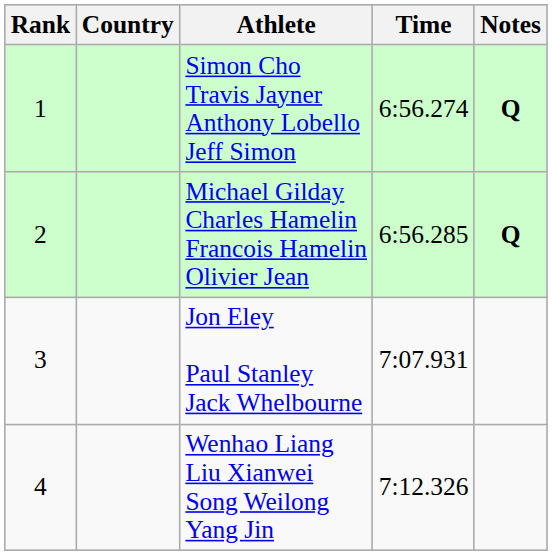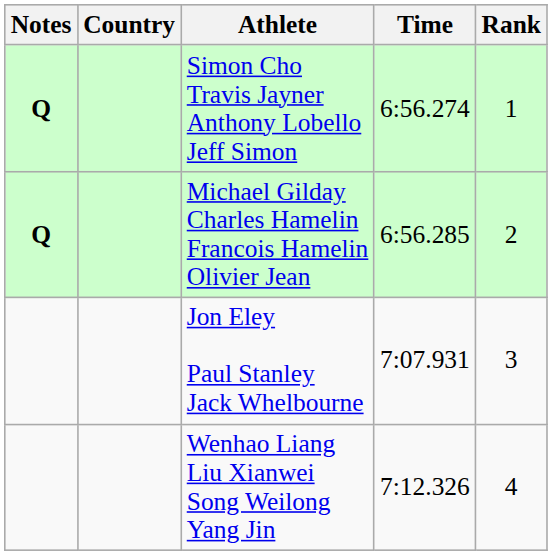 <table class="wikitable sortable" style="text-align:center">
 <tr>
-<th>Rank</th>
+<th>Notes</th>
 <th>Country</th>
 <th>Athlete</th>
 <th>Time</th>
-<th>Notes</th>
+<th>Rank</th>
 </tr>
 <tr bgcolor="#ccffcc">
-<td>1</td>
+<td><strong>Q</strong></td>
 <td align=left></td>
 <td align=left><a href='#'>Simon Cho</a> <br> <a href='#'>Travis Jayner</a> <br> <a href='#'>Anthony Lobello</a> <br> <a href='#'>Jeff Simon</a></td>
 <td>6:56.274</td>
-<td><strong>Q</strong></td>
+<td>1</td>
 </tr>
 <tr bgcolor="#ccffcc">
-<td>2</td>
+<td><strong>Q</strong></td>
 <td align=left></td>
 <td align=left><a href='#'>Michael Gilday</a> <br> <a href='#'>Charles Hamelin</a> <br> <a href='#'>Francois Hamelin</a> <br> <a href='#'>Olivier Jean</a></td>
 <td>6:56.285</td>
-<td><strong>Q</strong></td>
+<td>2</td>
 </tr>
 <tr>
-<td>3</td>
+<td></td>
 <td align=left></td>
 <td align=left><a href='#'>Jon Eley</a> <br>  <br> <a href='#'>Paul Stanley</a> <br> <a href='#'>Jack Whelbourne</a></td>
 <td>7:07.931</td>
-<td></td>
+<td>3</td>
 </tr>
 <tr>
-<td>4</td>
+<td></td>
 <td align=left></td>
 <td align=left><a href='#'>Wenhao Liang</a> <br> <a href='#'>Liu Xianwei</a> <br> <a href='#'>Song Weilong</a> <br> <a href='#'>Yang Jin</a></td>
 <td>7:12.326</td>
-<td></td>
+<td>4</td>
 </tr>
 </table>
